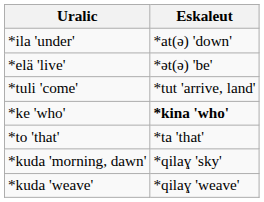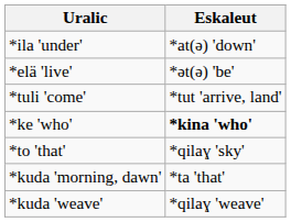 <table class="wikitable">
 <tr>
 <th>Uralic</th>
 <th>Eskaleut</th>
 </tr>
 <tr>
 <td>*ila 'under'</td>
 <td>*at(ǝ) 'down'</td>
 </tr>
 <tr>
 <td>*elä 'live'</td>
 <td>*ǝt(ǝ) 'be'</td>
 </tr>
 <tr>
 <td>*tuli 'come'</td>
 <td>*tut 'arrive, land'</td>
 </tr>
 <tr>
 <td>*ke 'who'</td>
 <td><strong>*kina 'who'</strong></td>
 </tr>
 <tr>
 <td>*to 'that'</td>
-<td>*ta 'that'</td>
+<td>*qilaɣ 'sky'</td>
 </tr>
 <tr>
 <td>*kuda 'morning, dawn'</td>
-<td>*qilaɣ 'sky'</td>
+<td>*ta 'that'</td>
 </tr>
 <tr>
 <td>*kuda 'weave'</td>
 <td>*qilaɣ 'weave'</td>
 </tr>
 </table>
